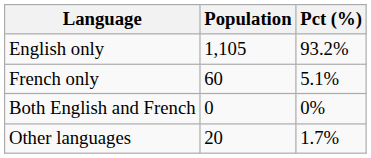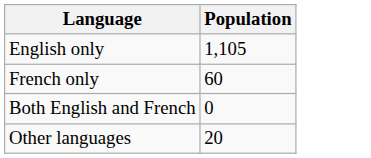 <table class="wikitable">
 <tr>
 <th>Language</th>
 <th>Population</th>
-<th>Pct (%)</th>
 </tr>
 <tr>
 <td>English only</td>
 <td>1,105</td>
-<td>93.2%</td>
 </tr>
 <tr>
 <td>French only</td>
 <td>60</td>
-<td>5.1%</td>
 </tr>
 <tr>
 <td>Both English and French</td>
 <td>0</td>
-<td>0%</td>
 </tr>
 <tr>
 <td>Other languages</td>
 <td>20</td>
-<td>1.7%</td>
 </tr>
 </table>
